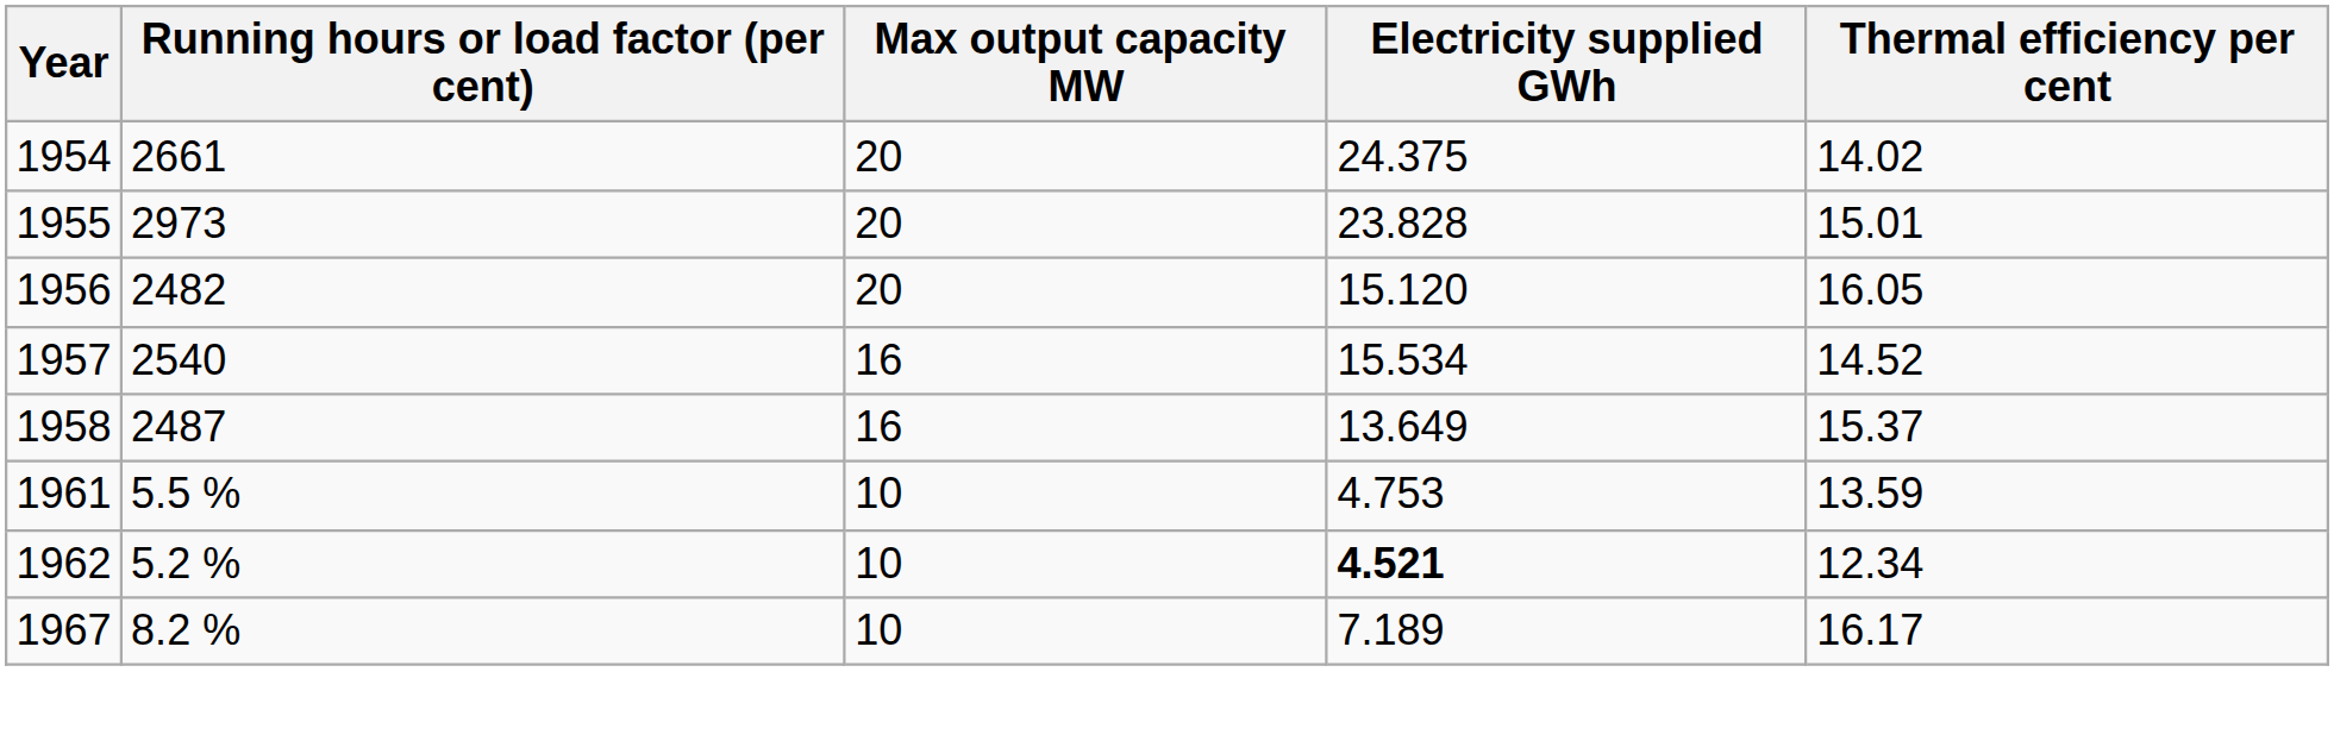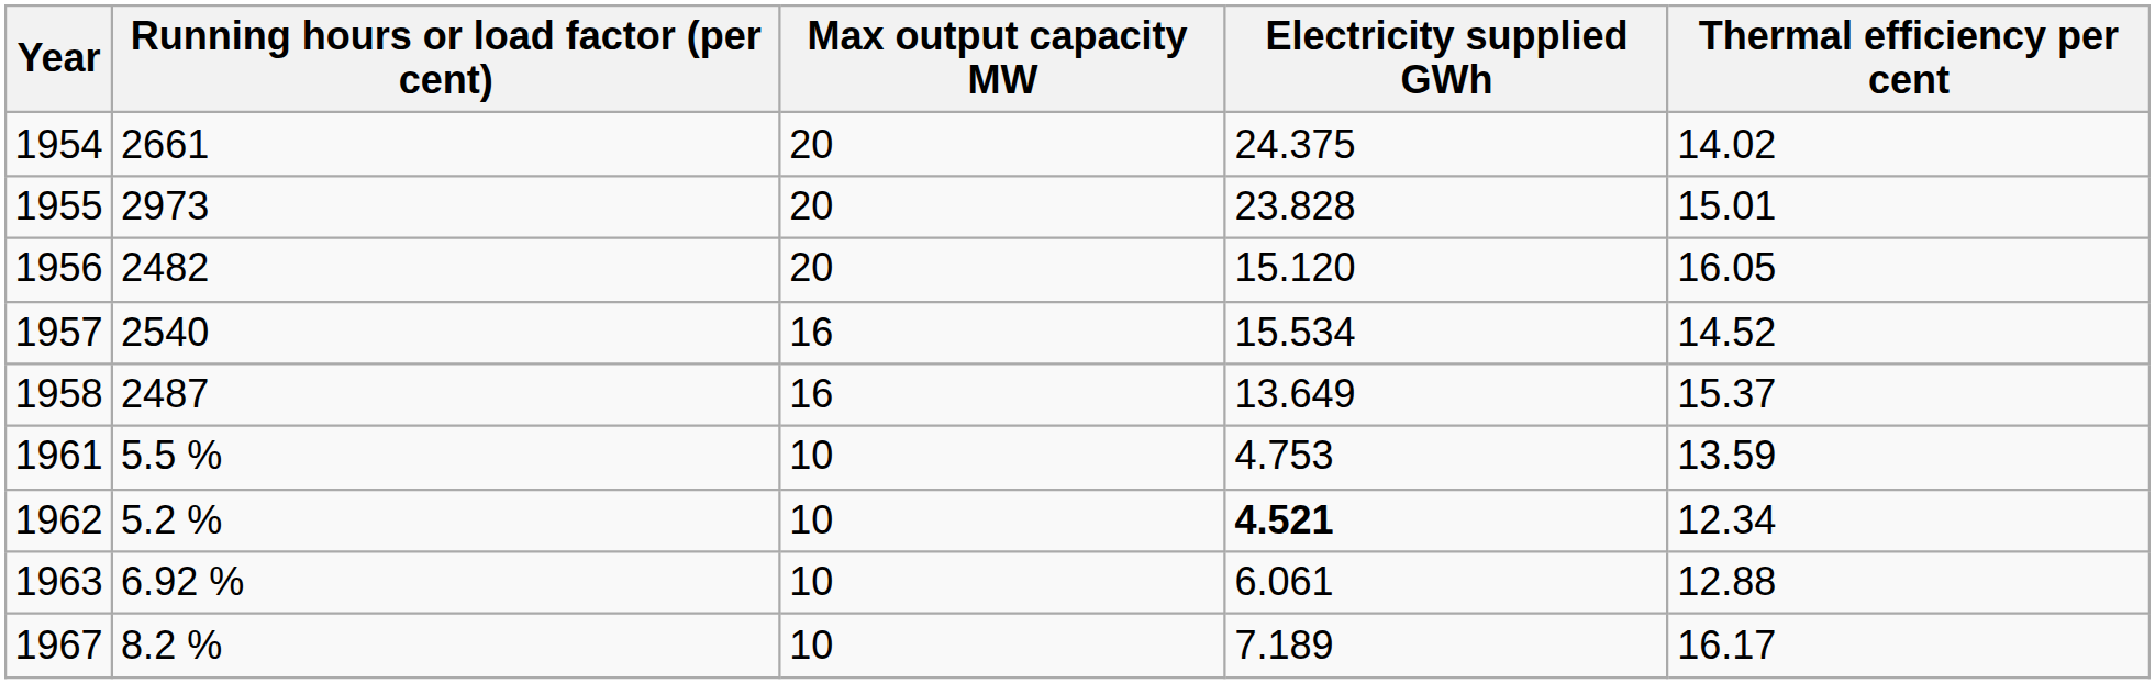 <table class="wikitable">
 <tr>
 <th>Year</th>
 <th>Running hours or load factor (per cent)</th>
 <th>Max output capacity  MW</th>
 <th>Electricity supplied GWh</th>
 <th>Thermal efficiency per cent</th>
 </tr>
 <tr>
 <td>1954</td>
 <td>2661          </td>
 <td>20</td>
 <td>24.375</td>
 <td>14.02</td>
 </tr>
 <tr>
 <td>1955</td>
 <td>2973</td>
 <td>20</td>
 <td>23.828</td>
 <td>15.01</td>
 </tr>
 <tr>
 <td>1956</td>
 <td>2482</td>
 <td>20</td>
 <td>15.120</td>
 <td>16.05</td>
 </tr>
 <tr>
 <td>1957</td>
 <td>2540</td>
 <td>16</td>
 <td>15.534</td>
 <td>14.52</td>
 </tr>
 <tr>
 <td>1958</td>
 <td>2487</td>
 <td>16</td>
 <td>13.649</td>
 <td>15.37</td>
 </tr>
 <tr>
 <td>1961</td>
 <td>5.5 %</td>
 <td>10</td>
 <td>4.753</td>
 <td>13.59</td>
 </tr>
 <tr>
 <td>1962</td>
 <td>5.2 %</td>
 <td>10</td>
 <td><strong>4.521</strong></td>
 <td>12.34</td>
 </tr>
 <tr>
+<td>1963</td>
+<td>6.92 %</td>
+<td>10</td>
+<td>6.061</td>
+<td>12.88</td>
+</tr>
+<tr>
 <td>1967</td>
 <td>8.2 %</td>
 <td>10</td>
 <td>7.189</td>
 <td>16.17</td>
 </tr>
 </table>
